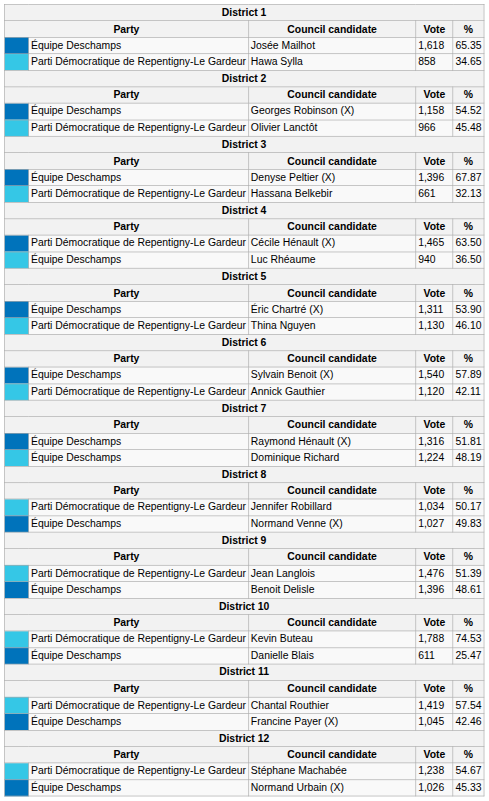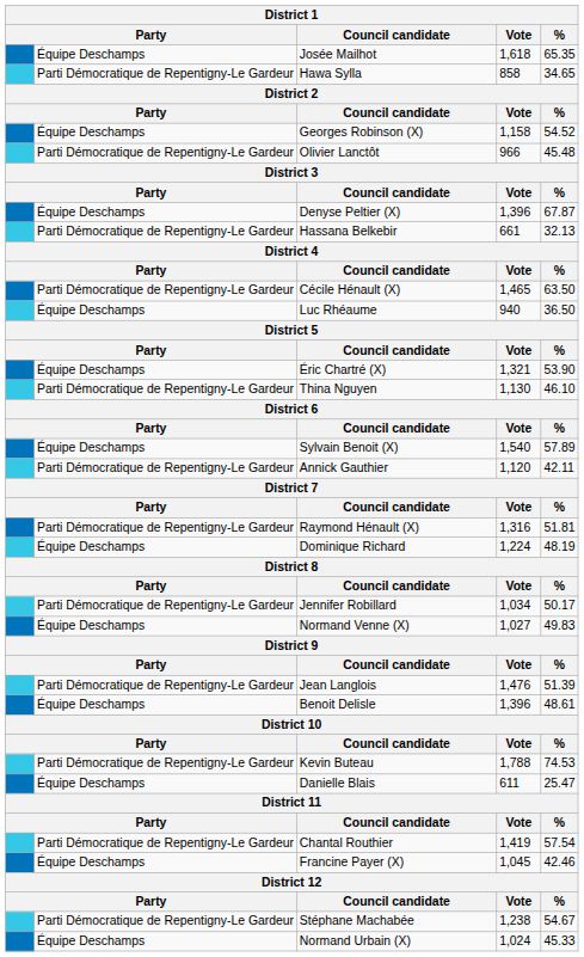 <table class="wikitable">
 <tr>
 <th colspan="5">District 1</th>
 </tr>
 <tr>
 <th bgcolor="#DDDDFF" width="230px" colspan="2">Party</th>
 <th bgcolor="#DDDDFF" width="250px">Council candidate</th>
 <th bgcolor="#DDDDFF" width="50px">Vote</th>
 <th bgcolor="#DDDDFF" width="30px">%</th>
 </tr>
 <tr>
 <td bgcolor=#0073BB width="30px"> </td>
 <td>Équipe Deschamps</td>
 <td>Josée Mailhot</td>
 <td>1,618</td>
 <td>65.35</td>
 </tr>
 <tr>
 <td bgcolor=#35C7E6 width="30px"> </td>
 <td>Parti Démocratique de Repentigny-Le Gardeur</td>
 <td>Hawa Sylla</td>
 <td>858</td>
 <td>34.65</td>
 </tr>
 <tr>
 <th colspan="5">District 2</th>
 </tr>
 <tr>
 <th bgcolor="#DDDDFF" width="230px" colspan="2">Party</th>
 <th bgcolor="#DDDDFF" width="250px">Council candidate</th>
 <th bgcolor="#DDDDFF" width="50px">Vote</th>
 <th bgcolor="#DDDDFF" width="30px">%</th>
 </tr>
 <tr>
 <td bgcolor=#0073BB width="30px"> </td>
 <td>Équipe Deschamps</td>
 <td>Georges Robinson (X)</td>
 <td>1,158</td>
 <td>54.52</td>
 </tr>
 <tr>
 <td bgcolor=#35C7E6 width="30px"> </td>
 <td>Parti Démocratique de Repentigny-Le Gardeur</td>
 <td>Olivier Lanctôt</td>
 <td>966</td>
 <td>45.48</td>
 </tr>
 <tr>
 <th colspan="5">District 3</th>
 </tr>
 <tr>
 <th bgcolor="#DDDDFF" width="230px" colspan="2">Party</th>
 <th bgcolor="#DDDDFF" width="250px">Council candidate</th>
 <th bgcolor="#DDDDFF" width="50px">Vote</th>
 <th bgcolor="#DDDDFF" width="30px">%</th>
 </tr>
 <tr>
 <td bgcolor=#0073BB width="30px"> </td>
 <td>Équipe Deschamps</td>
 <td>Denyse Peltier (X)</td>
 <td>1,396</td>
 <td>67.87</td>
 </tr>
 <tr>
 <td bgcolor=#35C7E6 width="30px"> </td>
 <td>Parti Démocratique de Repentigny-Le Gardeur</td>
 <td>Hassana Belkebir</td>
 <td>661</td>
 <td>32.13</td>
 </tr>
 <tr>
 <th colspan="5">District 4</th>
 </tr>
 <tr>
 <th bgcolor="#DDDDFF" width="230px" colspan="2">Party</th>
 <th bgcolor="#DDDDFF" width="250px">Council candidate</th>
 <th bgcolor="#DDDDFF" width="50px">Vote</th>
 <th bgcolor="#DDDDFF" width="30px">%</th>
 </tr>
 <tr>
 <td bgcolor=#0073BB width="30px"> </td>
 <td>Parti Démocratique de Repentigny-Le Gardeur</td>
 <td>Cécile Hénault (X)</td>
 <td>1,465</td>
 <td>63.50</td>
 </tr>
 <tr>
 <td bgcolor=#35C7E6 width="30px"> </td>
 <td>Équipe Deschamps</td>
 <td>Luc Rhéaume</td>
 <td>940</td>
 <td>36.50</td>
 </tr>
 <tr>
 <th colspan="5">District 5</th>
 </tr>
 <tr>
 <th bgcolor="#DDDDFF" width="230px" colspan="2">Party</th>
 <th bgcolor="#DDDDFF" width="250px">Council candidate</th>
 <th bgcolor="#DDDDFF" width="50px">Vote</th>
 <th bgcolor="#DDDDFF" width="30px">%</th>
 </tr>
 <tr>
 <td bgcolor=#0073BB width="30px"> </td>
 <td>Équipe Deschamps</td>
 <td>Éric Chartré (X)</td>
-<td>1,311</td>
+<td>1,321</td>
 <td>53.90</td>
 </tr>
 <tr>
 <td bgcolor=#35C7E6 width="30px"> </td>
 <td>Parti Démocratique de Repentigny-Le Gardeur</td>
 <td>Thina Nguyen</td>
 <td>1,130</td>
 <td>46.10</td>
 </tr>
 <tr>
 <th colspan="5">District 6</th>
 </tr>
 <tr>
 <th bgcolor="#DDDDFF" width="230px" colspan="2">Party</th>
 <th bgcolor="#DDDDFF" width="250px">Council candidate</th>
 <th bgcolor="#DDDDFF" width="50px">Vote</th>
 <th bgcolor="#DDDDFF" width="30px">%</th>
 </tr>
 <tr>
 <td bgcolor=#0073BB width="30px"> </td>
 <td>Équipe Deschamps</td>
 <td>Sylvain Benoit (X)</td>
 <td>1,540</td>
 <td>57.89</td>
 </tr>
 <tr>
 <td bgcolor=#35C7E6 width="30px"> </td>
 <td>Parti Démocratique de Repentigny-Le Gardeur</td>
 <td>Annick Gauthier</td>
 <td>1,120</td>
 <td>42.11</td>
 </tr>
 <tr>
 <th colspan="5">District 7</th>
 </tr>
 <tr>
 <th bgcolor="#DDDDFF" width="230px" colspan="2">Party</th>
 <th bgcolor="#DDDDFF" width="250px">Council candidate</th>
 <th bgcolor="#DDDDFF" width="50px">Vote</th>
 <th bgcolor="#DDDDFF" width="30px">%</th>
 </tr>
 <tr>
 <td bgcolor=#0073BB width="30px"> </td>
-<td>Équipe Deschamps</td>
+<td>Parti Démocratique de Repentigny-Le Gardeur</td>
 <td>Raymond Hénault (X)</td>
 <td>1,316</td>
 <td>51.81</td>
 </tr>
 <tr>
 <td bgcolor=#35C7E6 width="30px"> </td>
 <td>Équipe Deschamps</td>
 <td>Dominique Richard</td>
 <td>1,224</td>
 <td>48.19</td>
 </tr>
 <tr>
 <th colspan="5">District 8</th>
 </tr>
 <tr>
 <th bgcolor="#DDDDFF" width="230px" colspan="2">Party</th>
 <th bgcolor="#DDDDFF" width="250px">Council candidate</th>
 <th bgcolor="#DDDDFF" width="50px">Vote</th>
 <th bgcolor="#DDDDFF" width="30px">%</th>
 </tr>
 <tr>
 <td bgcolor=#35C7E6 width="30px"> </td>
 <td>Parti Démocratique de Repentigny-Le Gardeur</td>
 <td>Jennifer Robillard</td>
 <td>1,034</td>
 <td>50.17</td>
 </tr>
 <tr>
 <td bgcolor=#0073BB width="30px"> </td>
 <td>Équipe Deschamps</td>
 <td>Normand Venne (X)</td>
 <td>1,027</td>
 <td>49.83</td>
 </tr>
 <tr>
 <th colspan="5">District 9</th>
 </tr>
 <tr>
 <th bgcolor="#DDDDFF" width="230px" colspan="2">Party</th>
 <th bgcolor="#DDDDFF" width="250px">Council candidate</th>
 <th bgcolor="#DDDDFF" width="50px">Vote</th>
 <th bgcolor="#DDDDFF" width="30px">%</th>
 </tr>
 <tr>
 <td bgcolor=#35C7E6 width="30px"> </td>
 <td>Parti Démocratique de Repentigny-Le Gardeur</td>
 <td>Jean Langlois</td>
 <td>1,476</td>
 <td>51.39</td>
 </tr>
 <tr>
 <td bgcolor=#0073BB width="30px"> </td>
 <td>Équipe Deschamps</td>
 <td>Benoit Delisle</td>
 <td>1,396</td>
 <td>48.61</td>
 </tr>
 <tr>
 <th colspan="5">District 10</th>
 </tr>
 <tr>
 <th bgcolor="#DDDDFF" width="230px" colspan="2">Party</th>
 <th bgcolor="#DDDDFF" width="250px">Council candidate</th>
 <th bgcolor="#DDDDFF" width="50px">Vote</th>
 <th bgcolor="#DDDDFF" width="30px">%</th>
 </tr>
 <tr>
 <td bgcolor=#35C7E6 width="30px"> </td>
 <td>Parti Démocratique de Repentigny-Le Gardeur</td>
 <td>Kevin Buteau</td>
 <td>1,788</td>
 <td>74.53</td>
 </tr>
 <tr>
 <td bgcolor=#0073BB width="30px"> </td>
 <td>Équipe Deschamps</td>
 <td>Danielle Blais</td>
 <td>611</td>
 <td>25.47</td>
 </tr>
 <tr>
 <th colspan="5">District 11</th>
 </tr>
 <tr>
 <th bgcolor="#DDDDFF" width="230px" colspan="2">Party</th>
 <th bgcolor="#DDDDFF" width="250px">Council candidate</th>
 <th bgcolor="#DDDDFF" width="50px">Vote</th>
 <th bgcolor="#DDDDFF" width="30px">%</th>
 </tr>
 <tr>
 <td bgcolor=#35C7E6 width="30px"> </td>
 <td>Parti Démocratique de Repentigny-Le Gardeur</td>
 <td>Chantal Routhier</td>
 <td>1,419</td>
 <td>57.54</td>
 </tr>
 <tr>
 <td bgcolor=#0073BB width="30px"> </td>
 <td>Équipe Deschamps</td>
 <td>Francine Payer (X)</td>
 <td>1,045</td>
 <td>42.46</td>
 </tr>
 <tr>
 <th colspan="5">District 12</th>
 </tr>
 <tr>
 <th bgcolor="#DDDDFF" width="230px" colspan="2">Party</th>
 <th bgcolor="#DDDDFF" width="250px">Council candidate</th>
 <th bgcolor="#DDDDFF" width="50px">Vote</th>
 <th bgcolor="#DDDDFF" width="30px">%</th>
 </tr>
 <tr>
 <td bgcolor=#35C7E6 width="30px"> </td>
 <td>Parti Démocratique de Repentigny-Le Gardeur</td>
 <td>Stéphane Machabée</td>
 <td>1,238</td>
 <td>54.67</td>
 </tr>
 <tr>
 <td bgcolor=#0073BB width="30px"> </td>
 <td>Équipe Deschamps</td>
 <td>Normand Urbain (X)</td>
-<td>1,026</td>
+<td>1,024</td>
 <td>45.33</td>
 </tr>
 </table>
